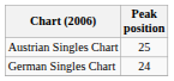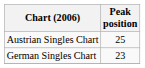 <table class="wikitable">
 <tr>
 <th>Chart (2006)</th>
 <th>Peak<br>position </th>
 </tr>
 <tr>
 <td>Austrian Singles Chart</td>
 <td align="center">25</td>
 </tr>
 <tr>
 <td>German Singles Chart</td>
-<td align="center">24</td>
+<td align="center">23</td>
 </tr>
 <tr>
 </tr>
 </table>
